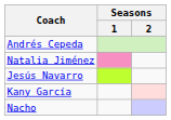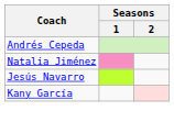 <table class="wikitable">
 <tr>
 <th rowspan="2">Coach</th>
 <th colspan="2">Seasons</th>
 </tr>
 <tr>
 <th width="40">1</th>
 <th width="40">2</th>
 </tr>
 <tr>
 <td><a href='#'>Andrés Cepeda</a></td>
 <td colspan="2" style="background:#d0f0c0"></td>
 </tr>
 <tr>
 <td><a href='#'>Natalia Jiménez</a></td>
 <td style="background:#f78fc2"></td>
 <td></td>
 </tr>
 <tr>
 <td><a href='#'>Jesús Navarro</a></td>
 <td style="background:#bdff2f"></td>
 <td></td>
 </tr>
 <tr>
 <td><a href='#'>Kany García</a></td>
 <td></td>
 <td style="background:#ffdddd"></td>
 </tr>
-<tr>
-<td><a href='#'>Nacho</a></td>
-<td></td>
-<td style="background:#ccf"></td>
-</tr>
 </table>
